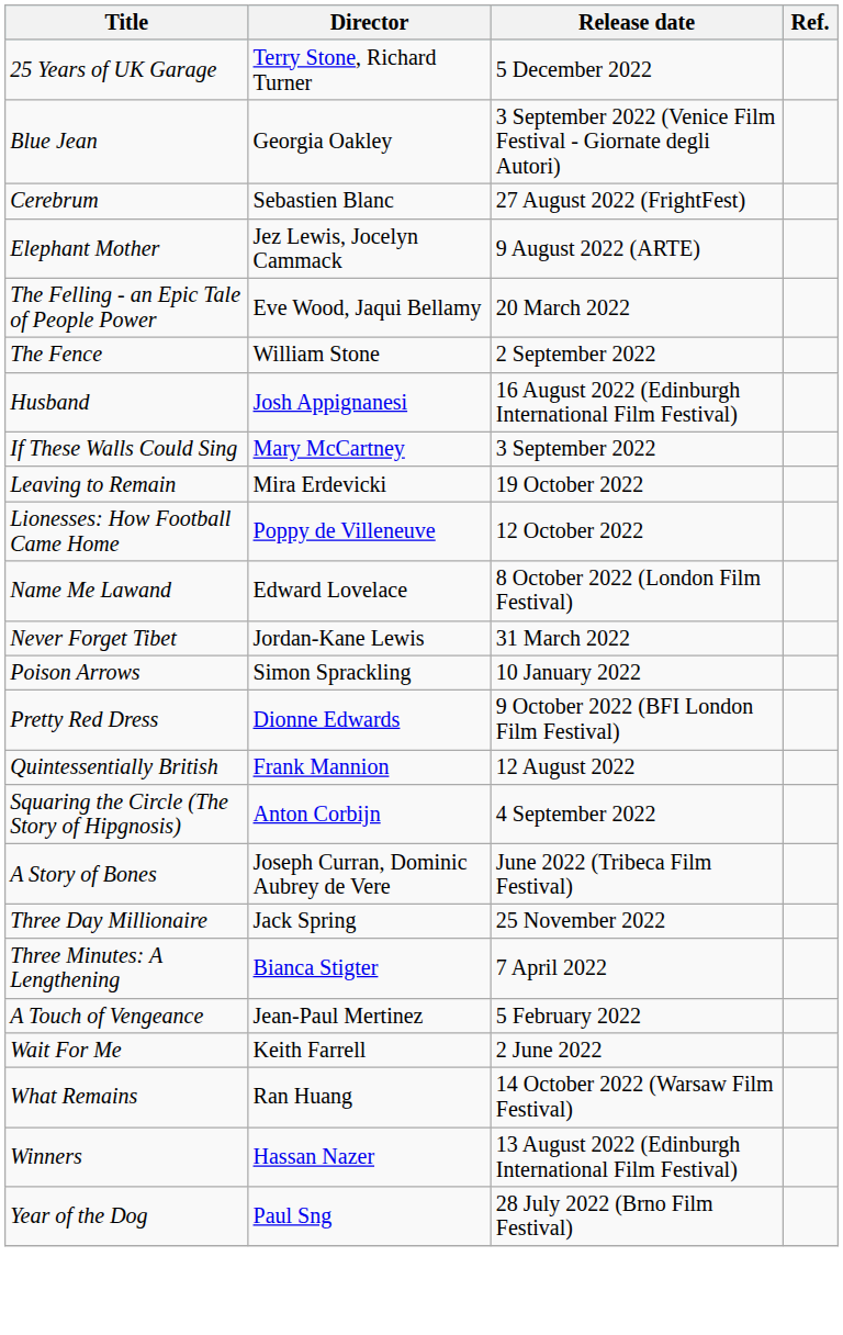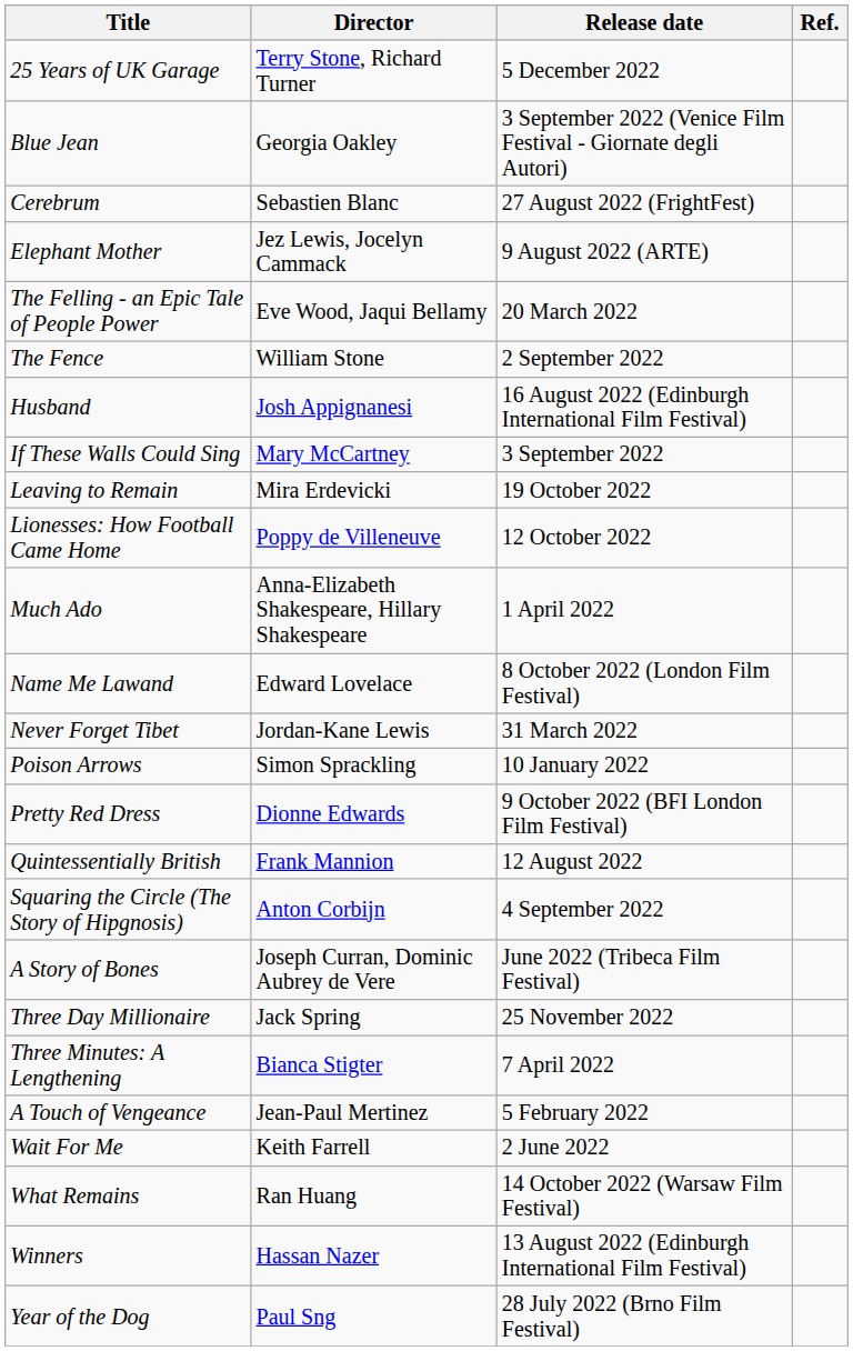 <table class="wikitable">
 <tr style="background:#b0e0e6; text-align:center;">
 <th style="width:25%;">Title</th>
 <th style="width:25%;">Director</th>
 <th style="width:30%;">Release date</th>
 <th style="width:5%;">Ref.</th>
 </tr>
 <tr>
 <td><em>25 Years of UK Garage</em></td>
 <td><a href='#'>Terry Stone</a>, Richard Turner</td>
 <td>5 December 2022</td>
 <td></td>
 </tr>
 <tr>
 <td><em>Blue Jean</em></td>
 <td>Georgia Oakley</td>
 <td>3 September 2022	(Venice Film Festival - Giornate degli Autori)</td>
 <td></td>
 </tr>
 <tr>
 <td><em>Cerebrum</em></td>
 <td>Sebastien Blanc</td>
 <td>27 August 2022 (FrightFest)</td>
 <td></td>
 </tr>
 <tr>
 <td><em>Elephant Mother</em></td>
 <td>Jez Lewis, Jocelyn Cammack</td>
 <td>9 August 2022 (ARTE)</td>
 <td></td>
 </tr>
 <tr>
 <td><em>The Felling - an Epic Tale of People Power</em></td>
 <td>Eve Wood, Jaqui Bellamy</td>
 <td>20 March 2022</td>
 <td></td>
 </tr>
 <tr>
 <td><em>The Fence</em></td>
 <td>William Stone</td>
 <td>2 September 2022</td>
 <td></td>
 </tr>
 <tr>
 <td><em>Husband</em></td>
 <td><a href='#'>Josh Appignanesi</a></td>
 <td>16 August 2022 (Edinburgh International Film Festival)</td>
 <td></td>
 </tr>
 <tr>
 <td><em>If These Walls Could Sing</em></td>
 <td><a href='#'>Mary McCartney</a></td>
 <td>3 September 2022</td>
 <td></td>
 </tr>
 <tr>
 <td><em>Leaving to Remain</em></td>
 <td>Mira Erdevicki</td>
 <td>19 October 2022</td>
 <td></td>
 </tr>
 <tr>
 <td><em>Lionesses: How Football Came Home</em></td>
 <td><a href='#'>Poppy de Villeneuve</a></td>
 <td>12 October 2022</td>
+<td></td>
+</tr>
+<tr>
+<td><em>Much Ado</em></td>
+<td>Anna-Elizabeth Shakespeare, Hillary Shakespeare</td>
+<td>1 April 2022</td>
 <td></td>
 </tr>
 <tr>
 <td><em>Name Me Lawand</em></td>
 <td>Edward Lovelace</td>
 <td>8 October 2022 (London Film Festival)</td>
 <td></td>
 </tr>
 <tr>
 <td><em>Never Forget Tibet</em></td>
 <td>Jordan-Kane Lewis</td>
 <td>31 March 2022</td>
 <td></td>
 </tr>
 <tr>
 <td><em>Poison Arrows</em></td>
 <td>Simon Sprackling</td>
 <td>10 January 2022</td>
 <td></td>
 </tr>
 <tr>
 <td><em>Pretty Red Dress</em></td>
 <td><a href='#'>Dionne Edwards</a></td>
 <td>9 October 2022 (BFI London Film Festival)</td>
 <td></td>
 </tr>
 <tr>
 <td><em>Quintessentially British</em></td>
 <td><a href='#'>Frank Mannion</a></td>
 <td>12 August 2022</td>
 <td></td>
 </tr>
 <tr>
 <td><em>Squaring the Circle (The Story of Hipgnosis)</em></td>
 <td><a href='#'>Anton Corbijn</a></td>
 <td>4 September 2022</td>
 <td></td>
 </tr>
 <tr>
 <td><em>A Story of Bones</em></td>
 <td>Joseph Curran, Dominic Aubrey de Vere</td>
 <td>June 2022 (Tribeca Film Festival)</td>
 <td></td>
 </tr>
 <tr>
 <td><em>Three Day Millionaire</em></td>
 <td>Jack Spring</td>
 <td>25 November 2022</td>
 <td></td>
 </tr>
 <tr>
 <td><em>Three Minutes: A Lengthening</em></td>
 <td><a href='#'>Bianca Stigter</a></td>
 <td>7 April 2022</td>
 <td></td>
 </tr>
 <tr>
 <td><em>A Touch of Vengeance</em></td>
 <td>Jean-Paul Mertinez</td>
 <td>5 February 2022</td>
 <td></td>
 </tr>
 <tr>
 <td><em>Wait For Me</em></td>
 <td>Keith Farrell</td>
 <td>2 June 2022</td>
 <td></td>
 </tr>
 <tr>
 <td><em>What Remains</em></td>
 <td>Ran Huang</td>
 <td>14 October 2022 (Warsaw Film Festival)</td>
 <td></td>
 </tr>
 <tr>
 <td><em>Winners</em></td>
 <td><a href='#'>Hassan Nazer</a></td>
 <td>13 August 2022 (Edinburgh International Film Festival)</td>
 <td></td>
 </tr>
 <tr>
 <td><em>Year of the Dog</em></td>
 <td><a href='#'>Paul Sng</a></td>
 <td>28 July 2022	(Brno Film Festival)</td>
 <td></td>
 </tr>
 <tr>
 </tr>
 </table>
